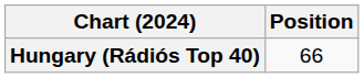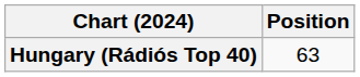 <table class="wikitable plainrowheaders" style="text-align:center">
 <tr>
 <th scope="col">Chart (2024)</th>
 <th scope="col">Position</th>
 </tr>
 <tr>
 <th scope="row">Hungary (Rádiós Top 40)</th>
-<td>66</td>
+<td>63</td>
 </tr>
 </table>
